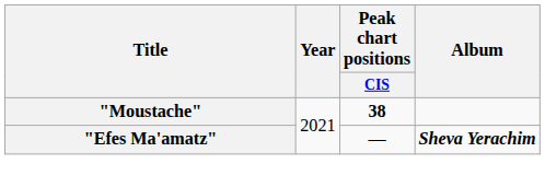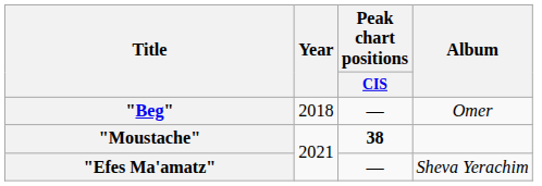 <table class="wikitable plainrowheaders" style="text-align:center;">
 <tr>
 <th rowspan="2" scope="col" style="width:16em;">Title</th>
 <th rowspan="2" scope="col" style="width:1em;">Year</th>
 <th>Peak chart positions</th>
 <th rowspan="2" scope="col">Album</th>
 </tr>
 <tr>
 <th scope="col" style="width:3em;font-size:85%;"><a href='#'>CIS</a><br></th>
 </tr>
 <tr>
+<th scope="row">"<a href='#'>Beg</a>"<br></th>
+<td>2018</td>
+<td>—</td>
+<td><em>Omer</em></td>
+</tr>
+<tr>
 <th scope="row">"Moustache"<br></th>
 <td rowspan=2>2021</td>
 <td><strong>38</strong></td>
 <td></td>
 </tr>
 <tr>
 <th scope="row">"Efes Ma'amatz"<br></th>
 <td>—</td>
-<td><strong><em>Sheva Yerachim</em></strong></td>
+<td><em>Sheva Yerachim</em></td>
 </tr>
 </table>
